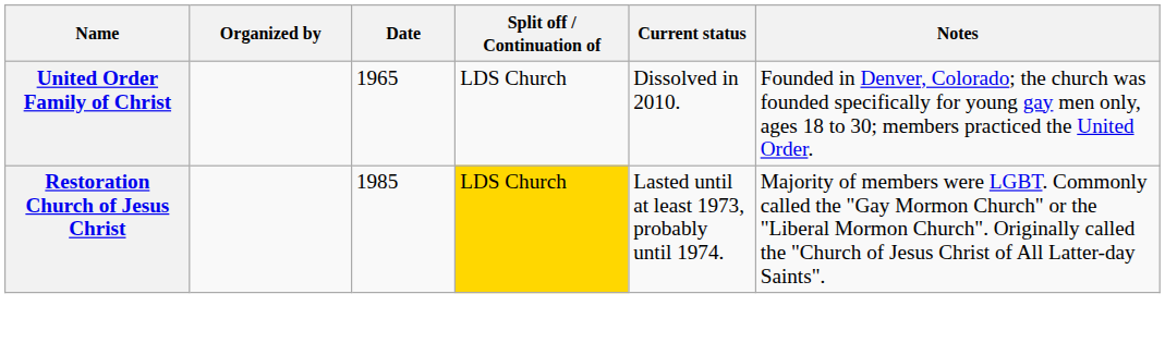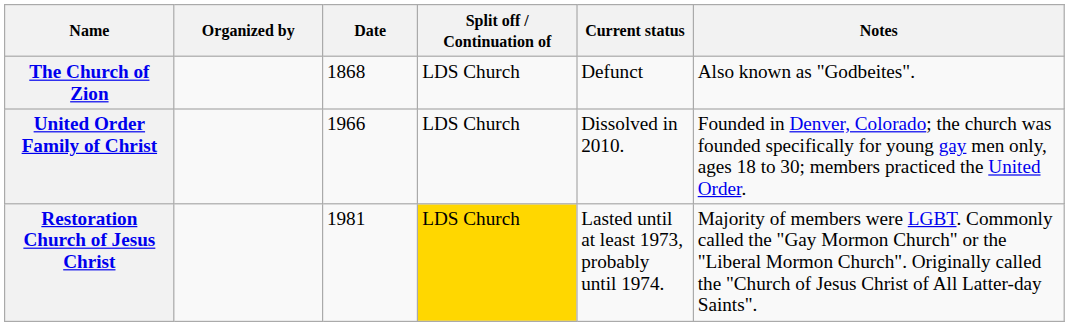 <table class="wikitable sortable" style="width: 100%;">
 <tr>
 <th width="16%"><small>Name</small></th>
 <th width="14%"><small>Organized by</small></th>
 <th width="9%"><small>Date</small></th>
 <th width="15%" class="unsortable"><small>Split off / Continuation of</small></th>
 <th width="11%" class="unsortable"><small>Current status</small></th>
 <th width="35%" class="unsortable"><small>Notes</small></th>
 </tr>
 <tr valign="top">
+<th><a href='#'>The Church of Zion</a></th>
+<td></td>
+<td>1868</td>
+<td>LDS Church</td>
+<td>Defunct</td>
+<td>Also known as "Godbeites".</td>
+</tr>
+<tr valign="top">
 <th> <a href='#'>United Order Family of Christ</a></th>
 <td></td>
-<td>1965</td>
+<td>1966</td>
 <td>LDS Church</td>
 <td>Dissolved in 2010.</td>
 <td>Founded in <a href='#'>Denver, Colorado</a>; the church was founded specifically for young <a href='#'>gay</a> men only, ages 18 to 30; members practiced the <a href='#'>United Order</a>.</td>
 </tr>
 <tr valign="top">
 <th><a href='#'>Restoration Church of Jesus Christ</a></th>
 <td></td>
-<td>1985</td>
+<td>1981</td>
 <td style="background: gold;">LDS Church</td>
 <td>Lasted until at least 1973, probably until 1974.</td>
 <td>Majority of members were <a href='#'>LGBT</a>. Commonly called the "Gay Mormon Church" or the "Liberal Mormon Church". Originally called the "Church of Jesus Christ of All Latter-day Saints".</td>
 </tr>
 </table>
